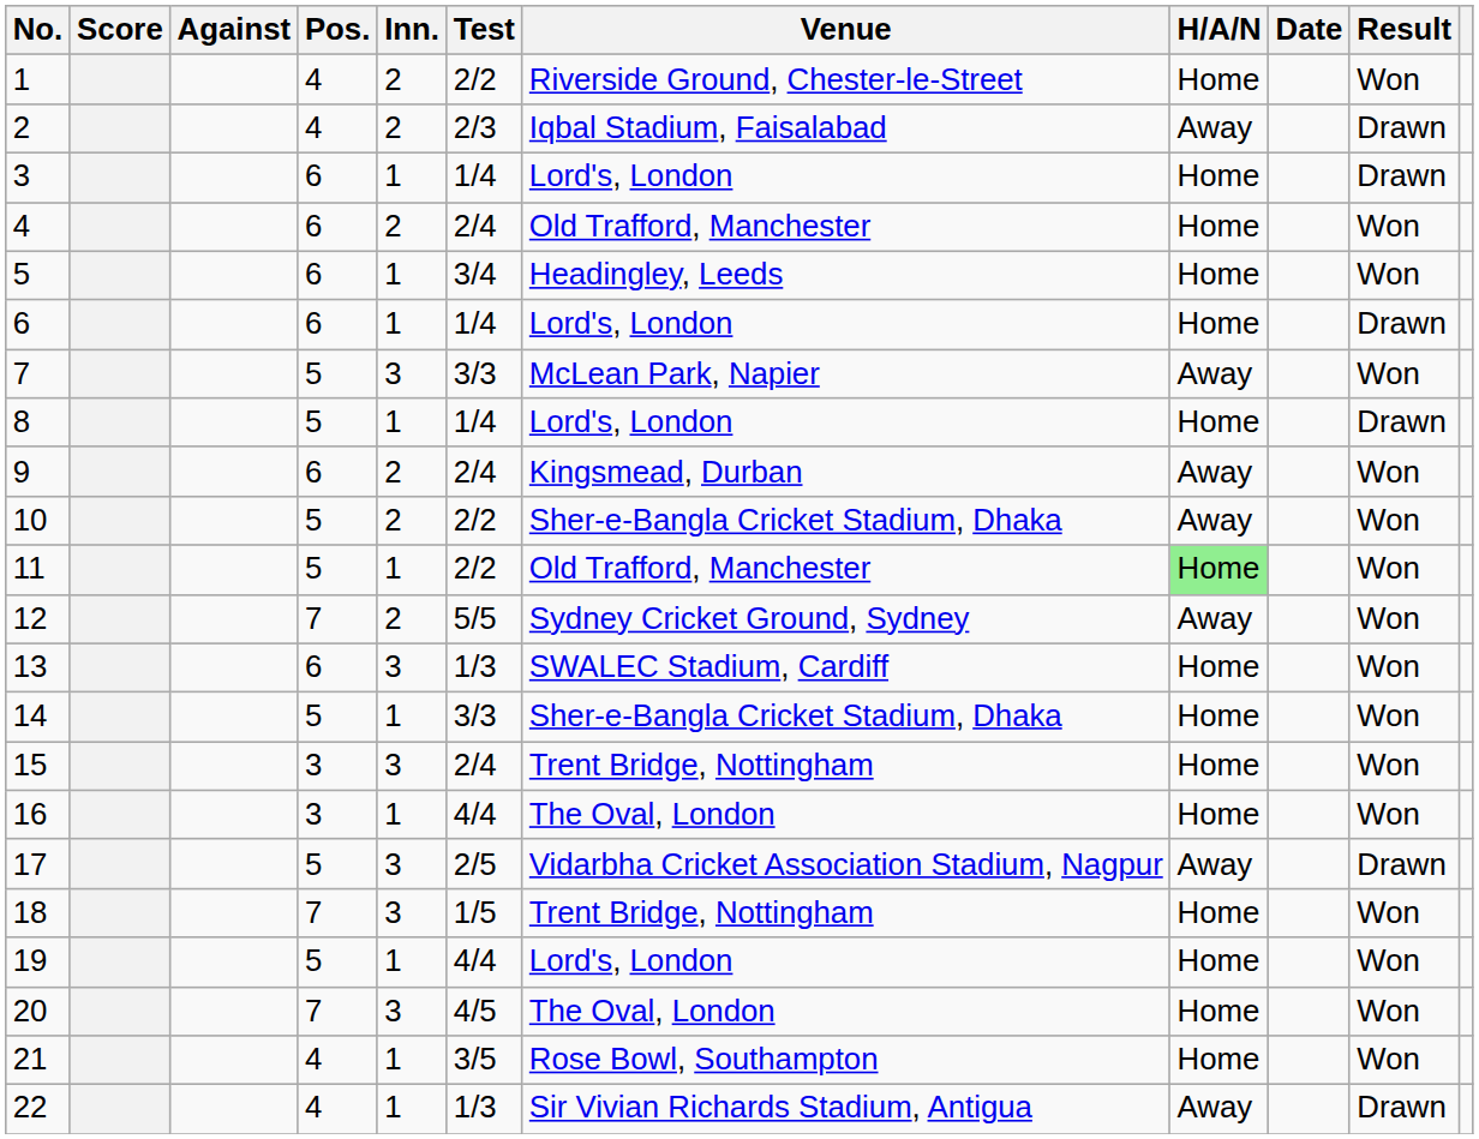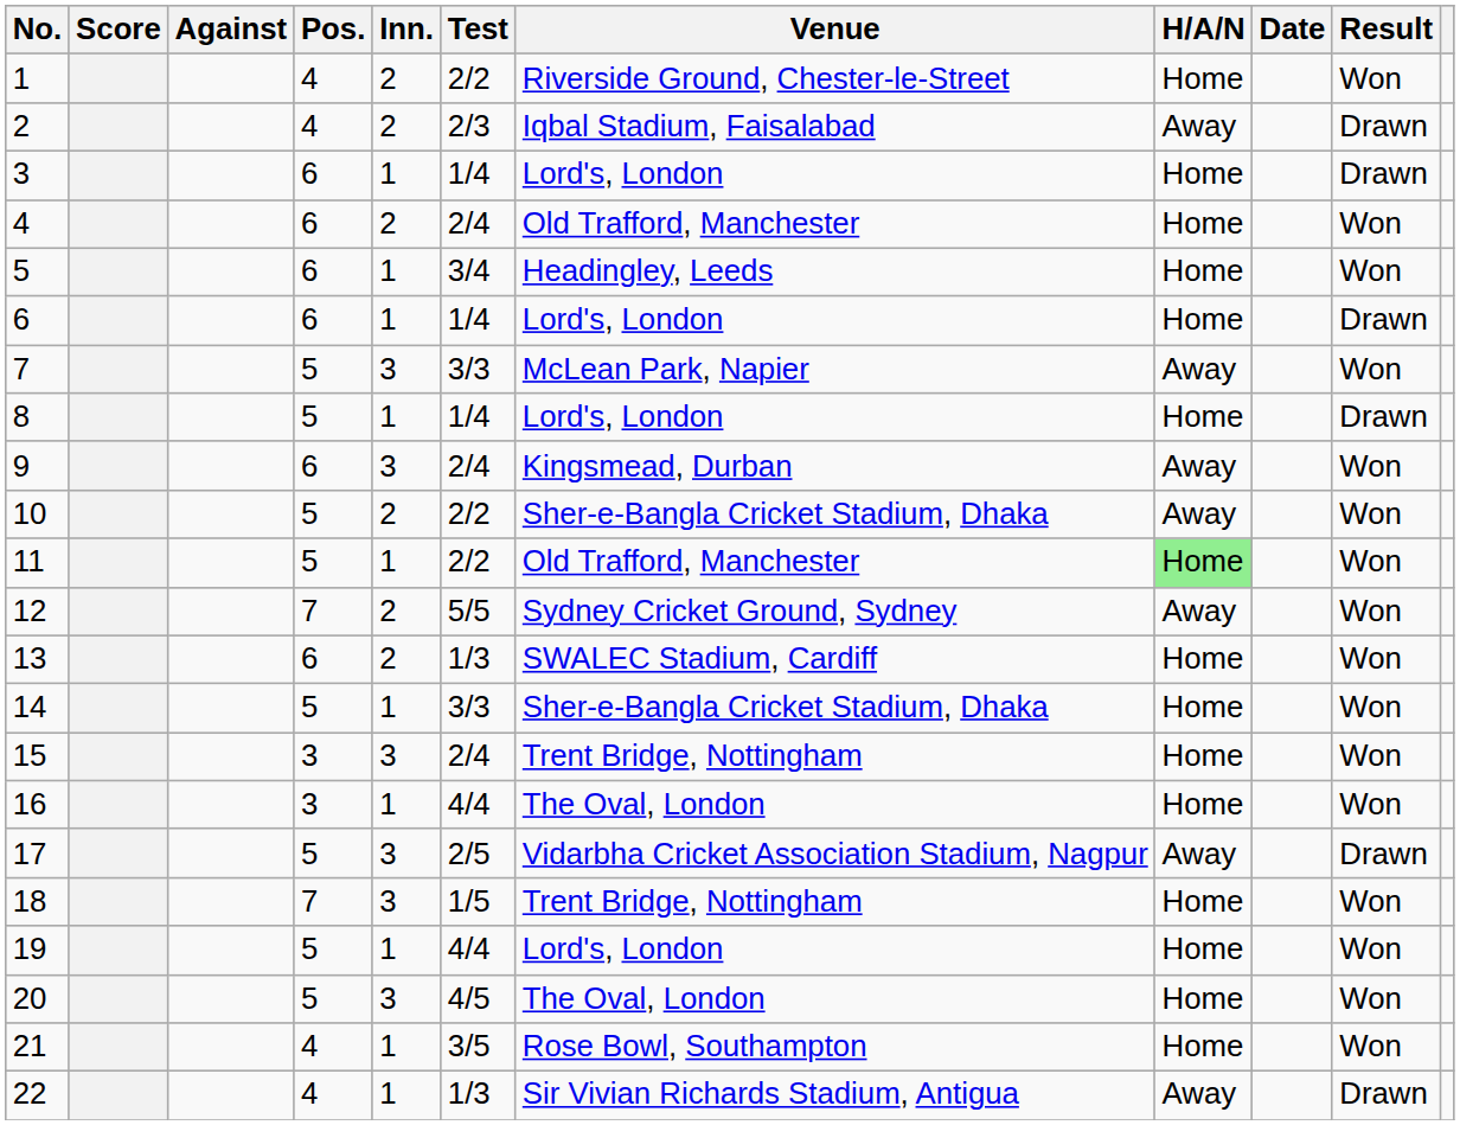 <table class="wikitable plainrowheaders sortable">
 <tr>
 <th scope="col">No.</th>
 <th scope="col">Score</th>
 <th scope="col">Against</th>
 <th scope="col">Pos.</th>
 <th scope="col">Inn.</th>
 <th scope="col">Test</th>
 <th scope="col">Venue</th>
 <th scope="col">H/A/N</th>
 <th scope="col">Date</th>
 <th scope="col">Result</th>
 <th scope="col" class="unsortable"></th>
 </tr>
 <tr>
 <td>1</td>
 <th scope="row"></th>
 <td></td>
 <td>4</td>
 <td>2</td>
 <td>2/2</td>
 <td><a href='#'>Riverside Ground</a>, <a href='#'>Chester-le-Street</a></td>
 <td>Home</td>
 <td></td>
 <td>Won</td>
 <td></td>
 </tr>
 <tr>
 <td>2</td>
 <th scope="row"></th>
 <td></td>
 <td>4</td>
 <td>2</td>
 <td>2/3</td>
 <td><a href='#'>Iqbal Stadium</a>, <a href='#'>Faisalabad</a></td>
 <td>Away</td>
 <td></td>
 <td>Drawn</td>
 <td></td>
 </tr>
 <tr>
 <td>3</td>
 <th scope="row"></th>
 <td></td>
 <td>6</td>
 <td>1</td>
 <td>1/4</td>
 <td><a href='#'>Lord's</a>, <a href='#'>London</a></td>
 <td>Home</td>
 <td></td>
 <td>Drawn</td>
 <td></td>
 </tr>
 <tr>
 <td>4</td>
 <th scope="row"></th>
 <td></td>
 <td>6</td>
 <td>2</td>
 <td>2/4</td>
 <td><a href='#'>Old Trafford</a>, <a href='#'>Manchester</a></td>
 <td>Home</td>
 <td></td>
 <td>Won</td>
 <td></td>
 </tr>
 <tr>
 <td>5</td>
 <th scope="row"></th>
 <td></td>
 <td>6</td>
 <td>1</td>
 <td>3/4</td>
 <td><a href='#'>Headingley</a>, <a href='#'>Leeds</a></td>
 <td>Home</td>
 <td></td>
 <td>Won</td>
 <td></td>
 </tr>
 <tr>
 <td>6</td>
 <th scope="row"></th>
 <td></td>
 <td>6</td>
 <td>1</td>
 <td>1/4</td>
 <td><a href='#'>Lord's</a>, <a href='#'>London</a></td>
 <td>Home</td>
 <td></td>
 <td>Drawn</td>
 <td></td>
 </tr>
 <tr>
 <td>7</td>
 <th scope="row"></th>
 <td></td>
 <td>5</td>
 <td>3</td>
 <td>3/3</td>
 <td><a href='#'>McLean Park</a>, <a href='#'>Napier</a></td>
 <td>Away</td>
 <td></td>
 <td>Won</td>
 <td></td>
 </tr>
 <tr>
 <td>8</td>
 <th scope="row"></th>
 <td></td>
 <td>5</td>
 <td>1</td>
 <td>1/4</td>
 <td><a href='#'>Lord's</a>, <a href='#'>London</a></td>
 <td>Home</td>
 <td></td>
 <td>Drawn</td>
 <td></td>
 </tr>
 <tr>
 <td>9</td>
 <th scope="row"></th>
 <td></td>
 <td>6</td>
-<td>2</td>
+<td>3</td>
 <td>2/4</td>
 <td><a href='#'>Kingsmead</a>, <a href='#'>Durban</a></td>
 <td>Away</td>
 <td></td>
 <td>Won</td>
 <td></td>
 </tr>
 <tr>
 <td>10</td>
 <th scope="row"></th>
 <td></td>
 <td>5</td>
 <td>2</td>
 <td>2/2</td>
 <td><a href='#'>Sher-e-Bangla Cricket Stadium</a>, <a href='#'>Dhaka</a></td>
 <td>Away</td>
 <td></td>
 <td>Won</td>
 <td></td>
 </tr>
 <tr>
 <td>11</td>
 <th scope="row"></th>
 <td></td>
 <td>5</td>
 <td>1</td>
 <td>2/2</td>
 <td><a href='#'>Old Trafford</a>, <a href='#'>Manchester</a></td>
 <td style="background: lightgreen;">Home</td>
 <td></td>
 <td>Won</td>
 <td></td>
 </tr>
 <tr>
 <td>12</td>
 <th scope="row"></th>
 <td></td>
 <td>7</td>
 <td>2</td>
 <td>5/5</td>
 <td><a href='#'>Sydney Cricket Ground</a>, <a href='#'>Sydney</a></td>
 <td>Away</td>
 <td></td>
 <td>Won</td>
 <td></td>
 </tr>
 <tr>
 <td>13</td>
 <th scope="row"></th>
 <td></td>
 <td>6</td>
-<td>3</td>
+<td>2</td>
 <td>1/3</td>
 <td><a href='#'>SWALEC Stadium</a>, <a href='#'>Cardiff</a></td>
 <td>Home</td>
 <td></td>
 <td>Won</td>
 <td></td>
 </tr>
 <tr>
 <td>14</td>
 <th scope="row"></th>
 <td></td>
 <td>5</td>
 <td>1</td>
 <td>3/3</td>
 <td><a href='#'>Sher-e-Bangla Cricket Stadium</a>, <a href='#'>Dhaka</a></td>
 <td>Home</td>
 <td></td>
 <td>Won</td>
 <td></td>
 </tr>
 <tr>
 <td>15</td>
 <th scope="row"></th>
 <td></td>
 <td>3</td>
 <td>3</td>
 <td>2/4</td>
 <td><a href='#'>Trent Bridge</a>, <a href='#'>Nottingham</a></td>
 <td>Home</td>
 <td></td>
 <td>Won</td>
 <td></td>
 </tr>
 <tr>
 <td>16</td>
 <th scope="row"></th>
 <td></td>
 <td>3</td>
 <td>1</td>
 <td>4/4</td>
 <td><a href='#'>The Oval</a>, <a href='#'>London</a></td>
 <td>Home</td>
 <td></td>
 <td>Won</td>
 <td></td>
 </tr>
 <tr>
 <td>17</td>
 <th scope="row"></th>
 <td></td>
 <td>5</td>
 <td>3</td>
 <td>2/5</td>
 <td><a href='#'>Vidarbha Cricket Association Stadium</a>, <a href='#'>Nagpur</a></td>
 <td>Away</td>
 <td></td>
 <td>Drawn</td>
 <td></td>
 </tr>
 <tr>
 <td>18</td>
 <th scope="row"></th>
 <td></td>
 <td>7</td>
 <td>3</td>
 <td>1/5</td>
 <td><a href='#'>Trent Bridge</a>, <a href='#'>Nottingham</a></td>
 <td>Home</td>
 <td></td>
 <td>Won</td>
 <td></td>
 </tr>
 <tr>
 <td>19</td>
 <th scope="row"></th>
 <td></td>
 <td>5</td>
 <td>1</td>
 <td>4/4</td>
 <td><a href='#'>Lord's</a>, <a href='#'>London</a></td>
 <td>Home</td>
 <td></td>
 <td>Won</td>
 <td></td>
 </tr>
 <tr>
 <td>20</td>
 <th scope="row"></th>
 <td></td>
-<td>7</td>
+<td>5</td>
 <td>3</td>
 <td>4/5</td>
 <td><a href='#'>The Oval</a>, <a href='#'>London</a></td>
 <td>Home</td>
 <td></td>
 <td>Won</td>
 <td></td>
 </tr>
 <tr>
 <td>21</td>
 <th scope="row"></th>
 <td></td>
 <td>4</td>
 <td>1</td>
 <td>3/5</td>
 <td><a href='#'>Rose Bowl</a>, <a href='#'>Southampton</a></td>
 <td>Home</td>
 <td></td>
 <td>Won</td>
 <td></td>
 </tr>
 <tr>
 <td>22</td>
 <th scope="row"></th>
 <td></td>
 <td>4</td>
 <td>1</td>
 <td>1/3</td>
 <td><a href='#'>Sir Vivian Richards Stadium</a>, <a href='#'>Antigua</a></td>
 <td>Away</td>
 <td></td>
 <td>Drawn</td>
 <td></td>
 </tr>
 </table>
